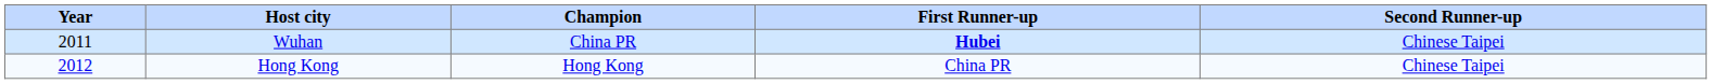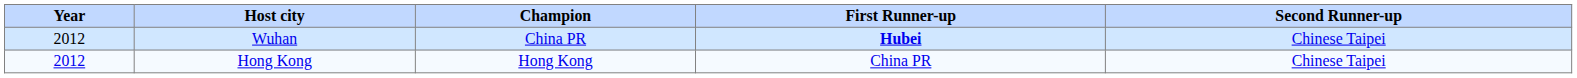 <table class="toccolours" border="1" cellpadding="2" style="border-collapse: collapse; text-align: center; width: 100%; margin: 0 auto;">
 <tr style="background: #C1D8FF;">
 <th>Year</th>
 <th>Host city</th>
 <th>Champion</th>
 <th>First Runner-up</th>
 <th>Second Runner-up</th>
 </tr>
 <tr style="background: #D0E7FF;">
-<td>2011</td>
+<td>2012</td>
 <td> <a href='#'>Wuhan</a></td>
 <td> <a href='#'>China PR</a></td>
 <td><strong> <a href='#'>Hubei</a></strong></td>
 <td> <a href='#'>Chinese Taipei</a></td>
 </tr>
 <tr style="background: #F5FAFF;">
 <td><a href='#'>2012</a></td>
 <td> <a href='#'>Hong Kong</a></td>
 <td> <a href='#'>Hong Kong</a></td>
 <td> <a href='#'>China PR</a></td>
 <td> <a href='#'>Chinese Taipei</a></td>
 </tr>
 </table>
